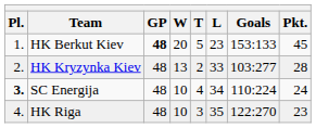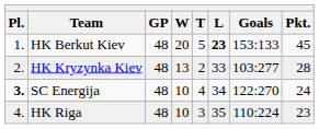 <table class="wikitable">
 <tr>
 <th colspan="9"></th>
 </tr>
 <tr bgcolor = "#e0e0e0">
 <th>Pl.</th>
 <th>Team</th>
 <th>GP</th>
 <th>W</th>
 <th>T</th>
 <th>L</th>
 <th>Goals</th>
 <th>Pkt.</th>
 </tr>
 <tr align="right">
 <td>1.</td>
 <td align="left">HK Berkut Kiev</td>
-<td><strong>48</strong></td>
+<td>48</td>
 <td>20</td>
 <td>5</td>
-<td>23</td>
+<td><strong>23</strong></td>
 <td>153:133</td>
 <td>45</td>
 </tr>
 <tr align="right" bgcolor="#f0f0f0">
 <td>2.</td>
 <td align="left"><a href='#'>HK Kryzynka Kiev</a></td>
 <td>48</td>
 <td>13</td>
 <td>2</td>
 <td>33</td>
 <td>103:277</td>
 <td>28</td>
 </tr>
 <tr align="right">
 <td><strong>3.</strong></td>
 <td align="left">SC Energija</td>
 <td>48</td>
 <td>10</td>
 <td>4</td>
 <td>34</td>
-<td>110:224</td>
+<td>122:270</td>
 <td>24</td>
 </tr>
 <tr align="right" bgcolor="#f0f0f0">
 <td>4.</td>
 <td align="left">HK Riga</td>
 <td>48</td>
 <td>10</td>
 <td>3</td>
 <td>35</td>
-<td>122:270</td>
+<td>110:224</td>
 <td>23</td>
 </tr>
 </table>
